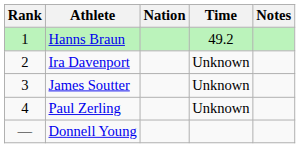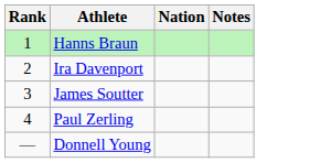 <table class="wikitable sortable" style="text-align:center">
 <tr>
 <th>Rank</th>
 <th>Athlete</th>
 <th>Nation</th>
-<th>Time</th>
 <th>Notes</th>
 </tr>
 <tr bgcolor=bbf3bb>
 <td>1</td>
 <td align=left><a href='#'>Hanns Braun</a></td>
 <td align=left></td>
-<td>49.2</td>
 <td></td>
 </tr>
 <tr>
 <td>2</td>
 <td align=left><a href='#'>Ira Davenport</a></td>
 <td align=left></td>
-<td>Unknown</td>
 <td></td>
 </tr>
 <tr>
 <td>3</td>
 <td align=left><a href='#'>James Soutter</a></td>
 <td align=left></td>
-<td>Unknown</td>
 <td></td>
 </tr>
 <tr>
 <td>4</td>
 <td align=left><a href='#'>Paul Zerling</a></td>
 <td align=left></td>
-<td>Unknown</td>
 <td></td>
 </tr>
 <tr>
 <td data-sort-value=5>—</td>
 <td align=left><a href='#'>Donnell Young</a></td>
 <td align=left></td>
 <td></td>
-<td></td>
 </tr>
 </table>
